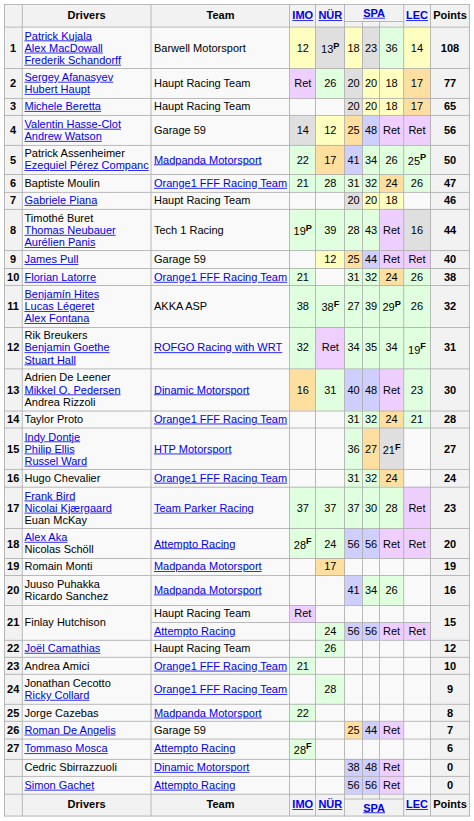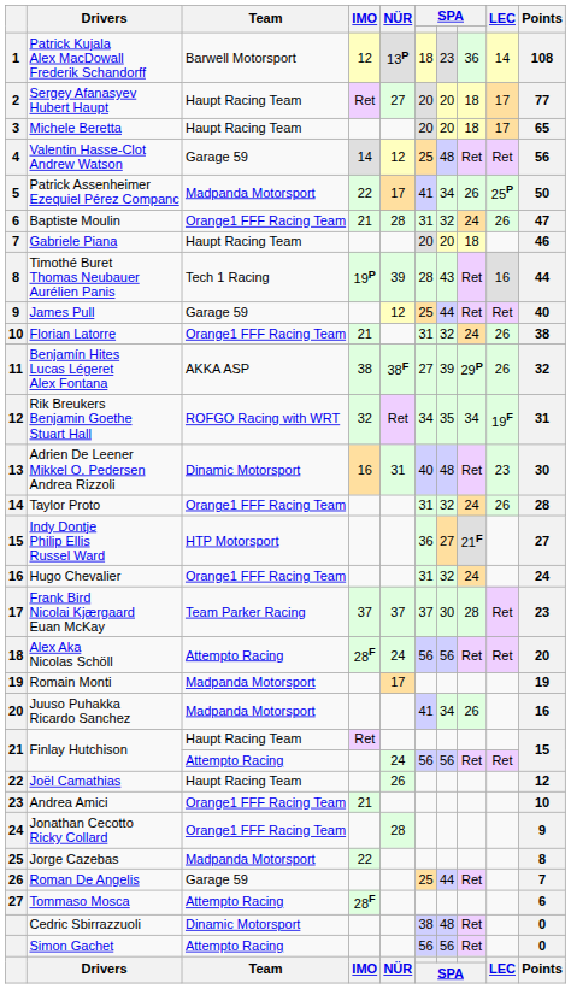 <table class="wikitable" style="font-size:85%; text-align:center;">
 <tr>
 <th rowspan=2></th>
 <th rowspan=2>Drivers</th>
 <th rowspan=2>Team</th>
 <th rowspan=2><a href='#'>IMO</a><br></th>
 <th rowspan=2><a href='#'>NÜR</a><br></th>
 <th colspan=3><a href='#'>SPA</a><br></th>
 <th rowspan=2><a href='#'>LEC</a><br></th>
 <th rowspan=2>Points</th>
 </tr>
 <tr>
 <th></th>
 <th></th>
 <th></th>
 </tr>
 <tr>
 <th>1</th>
 <td align=left> <a href='#'>Patrick Kujala</a><br> <a href='#'>Alex MacDowall</a><br> <a href='#'>Frederik Schandorff</a></td>
 <td align=left> Barwell Motorsport</td>
 <td style="background:#ffffbf;">12</td>
 <td style="background:#dfdfdf;">13<sup><strong>P</strong></sup></td>
 <td style="background:#ffffbf;">18</td>
 <td style="background:#dfdfdf;">23</td>
 <td style="background:#dfffdf;">36</td>
 <td style="background:#ffffbf;">14</td>
 <th>108</th>
 </tr>
 <tr>
 <th>2</th>
 <td align=left> <a href='#'>Sergey Afanasyev</a><br> <a href='#'>Hubert Haupt</a></td>
 <td align=left> Haupt Racing Team</td>
 <td style="background:#efcfff;">Ret</td>
-<td style="background:#dfffdf;">26</td>
+<td style="background:#dfffdf;">27</td>
 <td style="background:#dfdfdf;">20</td>
 <td style="background:#ffffbf;">20</td>
 <td style="background:#ffffbf;">18</td>
 <td style="background:#ffdf9f;">17</td>
 <th>77</th>
 </tr>
 <tr>
 <th>3</th>
 <td align=left> <a href='#'>Michele Beretta</a></td>
 <td align=left> Haupt Racing Team</td>
 <td></td>
 <td></td>
 <td style="background:#dfdfdf;">20</td>
 <td style="background:#ffffbf;">20</td>
 <td style="background:#ffffbf;">18</td>
 <td style="background:#ffdf9f;">17</td>
 <th>65</th>
 </tr>
 <tr>
 <th>4</th>
 <td align=left> <a href='#'>Valentin Hasse-Clot</a><br> <a href='#'>Andrew Watson</a></td>
 <td align=left> Garage 59</td>
 <td style="background:#dfdfdf;">14</td>
 <td style="background:#ffffbf;">12</td>
 <td style="background:#ffdf9f;">25</td>
 <td style="background:#cfcfff;">48</td>
 <td style="background:#efcfff;">Ret</td>
 <td style="background:#efcfff;">Ret</td>
 <th>56</th>
 </tr>
 <tr>
 <th>5</th>
 <td align=left> Patrick Assenheimer<br> <a href='#'>Ezequiel Pérez Companc</a></td>
 <td align=left> <a href='#'>Madpanda Motorsport</a></td>
 <td style="background:#dfffdf;">22</td>
 <td style="background:#ffdf9f;">17</td>
 <td style="background:#cfcfff;">41</td>
 <td style="background:#dfffdf;">34</td>
 <td style="background:#dfffdf;">26</td>
 <td style="background:#dfffdf;">25<sup><strong>P</strong></sup></td>
 <th>50</th>
 </tr>
 <tr>
 <th>6</th>
 <td align=left> Baptiste Moulin</td>
 <td align=left> <a href='#'>Orange1 FFF Racing Team</a></td>
 <td style="background:#dfffdf;">21</td>
 <td style="background:#dfffdf;">28</td>
 <td style="background:#dfffdf;">31</td>
 <td style="background:#dfffdf;">32</td>
 <td style="background:#ffdf9f;">24</td>
 <td style="background:#dfffdf;">26</td>
 <th>47</th>
 </tr>
 <tr>
 <th>7</th>
 <td align=left> <a href='#'>Gabriele Piana</a></td>
 <td align=left> Haupt Racing Team</td>
 <td></td>
 <td></td>
 <td style="background:#dfdfdf;">20</td>
 <td style="background:#ffffbf;">20</td>
 <td style="background:#ffffbf;">18</td>
 <td></td>
 <th>46</th>
 </tr>
 <tr>
 <th>8</th>
 <td align=left> Timothé Buret<br> <a href='#'>Thomas Neubauer</a><br> <a href='#'>Aurélien Panis</a></td>
 <td align=left> Tech 1 Racing</td>
 <td style="background:#dfffdf;">19<sup><strong>P</strong></sup></td>
 <td style="background:#dfffdf;">39</td>
 <td style="background:#dfffdf;">28</td>
 <td style="background:#dfffdf;">43</td>
 <td style="background:#efcfff;">Ret</td>
 <td style="background:#dfdfdf;">16</td>
 <th>44</th>
 </tr>
 <tr>
 <th>9</th>
 <td align=left> <a href='#'>James Pull</a></td>
 <td align=left> Garage 59</td>
 <td></td>
 <td style="background:#ffffbf;">12</td>
 <td style="background:#ffdf9f;">25</td>
 <td style="background:#cfcfff;">44</td>
 <td style="background:#efcfff;">Ret</td>
 <td style="background:#efcfff;">Ret</td>
 <th>40</th>
 </tr>
 <tr>
 <th>10</th>
 <td align=left> <a href='#'>Florian Latorre</a></td>
 <td align=left> <a href='#'>Orange1 FFF Racing Team</a></td>
 <td style="background:#dfffdf;">21</td>
 <td></td>
 <td style="background:#dfffdf;">31</td>
 <td style="background:#dfffdf;">32</td>
 <td style="background:#ffdf9f;">24</td>
 <td style="background:#dfffdf;">26</td>
 <th>38</th>
 </tr>
 <tr>
 <th>11</th>
 <td align=left> <a href='#'>Benjamín Hites</a><br> <a href='#'>Lucas Légeret</a><br> <a href='#'>Alex Fontana</a></td>
 <td align=left> AKKA ASP</td>
 <td style="background:#dfffdf;">38</td>
 <td style="background:#dfffdf;">38<sup><strong>F</strong></sup></td>
 <td style="background:#dfffdf;">27</td>
 <td style="background:#dfffdf;">39</td>
 <td style="background:#dfffdf;">29<sup><strong>P</strong></sup></td>
 <td style="background:#dfffdf;">26</td>
 <th>32</th>
 </tr>
 <tr>
 <th>12</th>
 <td align=left> Rik Breukers<br> <a href='#'>Benjamin Goethe</a><br> <a href='#'>Stuart Hall</a></td>
 <td align=left> <a href='#'>ROFGO Racing with WRT</a></td>
 <td style="background:#dfffdf;">32</td>
 <td style="background:#efcfff;">Ret</td>
 <td style="background:#dfffdf;">34</td>
 <td style="background:#dfffdf;">35</td>
 <td style="background:#dfffdf;">34</td>
 <td style="background:#dfffdf;">19<sup><strong>F</strong></sup></td>
 <th>31</th>
 </tr>
 <tr>
 <th>13</th>
 <td align=left> Adrien De Leener<br> <a href='#'>Mikkel O. Pedersen</a><br> Andrea Rizzoli</td>
 <td align=left> <a href='#'>Dinamic Motorsport</a></td>
 <td style="background:#ffdf9f;">16</td>
 <td style="background:#dfffdf;">31</td>
 <td style="background:#cfcfff;">40</td>
 <td style="background:#cfcfff;">48</td>
 <td style="background:#efcfff;">Ret</td>
 <td style="background:#dfffdf;">23</td>
 <th>30</th>
 </tr>
 <tr>
 <th>14</th>
 <td align=left> Taylor Proto</td>
 <td align=left> <a href='#'>Orange1 FFF Racing Team</a></td>
 <td></td>
 <td></td>
 <td style="background:#dfffdf;">31</td>
 <td style="background:#dfffdf;">32</td>
 <td style="background:#ffdf9f;">24</td>
-<td style="background:#dfffdf;">21</td>
+<td style="background:#dfffdf;">26</td>
 <th>28</th>
 </tr>
 <tr>
 <th>15</th>
 <td align=left> <a href='#'>Indy Dontje</a><br> <a href='#'>Philip Ellis</a><br> <a href='#'>Russel Ward</a></td>
 <td align=left> <a href='#'>HTP Motorsport</a></td>
 <td></td>
 <td></td>
 <td style="background:#dfffdf;">36</td>
 <td style="background:#ffdf9f;">27</td>
 <td style="background:#dfdfdf;">21<sup><strong>F</strong></sup></td>
 <td></td>
 <th>27</th>
 </tr>
 <tr>
 <th>16</th>
 <td align=left> Hugo Chevalier</td>
 <td align=left> <a href='#'>Orange1 FFF Racing Team</a></td>
 <td></td>
 <td></td>
 <td style="background:#dfffdf;">31</td>
 <td style="background:#dfffdf;">32</td>
 <td style="background:#ffdf9f;">24</td>
 <td></td>
 <th>24</th>
 </tr>
 <tr>
 <th>17</th>
 <td align=left> <a href='#'>Frank Bird</a><br> <a href='#'>Nicolai Kjærgaard</a><br> Euan McKay</td>
 <td align=left> <a href='#'>Team Parker Racing</a></td>
 <td style="background:#dfffdf;">37</td>
 <td style="background:#dfffdf;">37</td>
 <td style="background:#dfffdf;">37</td>
 <td style="background:#dfffdf;">30</td>
 <td style="background:#dfffdf;">28</td>
 <td style="background:#efcfff;">Ret</td>
 <th>23</th>
 </tr>
 <tr>
 <th>18</th>
 <td align=left> <a href='#'>Alex Aka</a><br> Nicolas Schöll</td>
 <td align=left> <a href='#'>Attempto Racing</a></td>
 <td style="background:#dfffdf;">28<sup><strong>F</strong></sup></td>
 <td style="background:#dfffdf;">24</td>
 <td style="background:#cfcfff;">56</td>
 <td style="background:#cfcfff;">56</td>
 <td style="background:#efcfff;">Ret</td>
 <td style="background:#efcfff;">Ret</td>
 <th>20</th>
 </tr>
 <tr>
 <th>19</th>
 <td align=left> Romain Monti</td>
 <td align=left> <a href='#'>Madpanda Motorsport</a></td>
 <td></td>
 <td style="background:#ffdf9f;">17</td>
 <td></td>
 <td></td>
 <td></td>
 <td></td>
 <th>19</th>
 </tr>
 <tr>
 <th>20</th>
 <td align=left> Juuso Puhakka<br> Ricardo Sanchez</td>
 <td align=left> <a href='#'>Madpanda Motorsport</a></td>
 <td></td>
 <td></td>
 <td style="background:#cfcfff;">41</td>
 <td style="background:#dfffdf;">34</td>
 <td style="background:#dfffdf;">26</td>
 <td></td>
 <th>16</th>
 </tr>
 <tr>
 <th rowspan=2>21</th>
 <td rowspan=2 align=left> Finlay Hutchison</td>
 <td align=left> Haupt Racing Team</td>
 <td style="background:#efcfff;">Ret</td>
 <td></td>
 <td></td>
 <td></td>
 <td></td>
 <td></td>
 <th rowspan=2>15</th>
 </tr>
 <tr>
 <td align=left> <a href='#'>Attempto Racing</a></td>
 <td></td>
 <td style="background:#dfffdf;">24</td>
 <td style="background:#cfcfff;">56</td>
 <td style="background:#cfcfff;">56</td>
 <td style="background:#efcfff;">Ret</td>
 <td style="background:#efcfff;">Ret</td>
 </tr>
 <tr>
 <th>22</th>
 <td align=left> <a href='#'>Joël Camathias</a></td>
 <td align=left> Haupt Racing Team</td>
 <td></td>
 <td style="background:#dfffdf;">26</td>
 <td></td>
 <td></td>
 <td></td>
 <td></td>
 <th>12</th>
 </tr>
 <tr>
 <th>23</th>
 <td align=left> Andrea Amici</td>
 <td align=left> <a href='#'>Orange1 FFF Racing Team</a></td>
 <td style="background:#dfffdf;">21</td>
 <td></td>
 <td></td>
 <td></td>
 <td></td>
 <td></td>
 <th>10</th>
 </tr>
 <tr>
 <th>24</th>
 <td align=left> Jonathan Cecotto<br> <a href='#'>Ricky Collard</a></td>
 <td align=left> <a href='#'>Orange1 FFF Racing Team</a></td>
 <td></td>
 <td style="background:#dfffdf;">28</td>
 <td></td>
 <td></td>
 <td></td>
 <td></td>
 <th>9</th>
 </tr>
 <tr>
 <th>25</th>
 <td align=left> Jorge Cazebas</td>
 <td align=left> <a href='#'>Madpanda Motorsport</a></td>
 <td style="background:#dfffdf;">22</td>
 <td></td>
 <td></td>
 <td></td>
 <td></td>
 <td></td>
 <th>8</th>
 </tr>
 <tr>
 <th>26</th>
 <td align=left> <a href='#'>Roman De Angelis</a></td>
 <td align=left> Garage 59</td>
 <td></td>
 <td></td>
 <td style="background:#ffdf9f;">25</td>
 <td style="background:#cfcfff;">44</td>
 <td style="background:#efcfff;">Ret</td>
 <td></td>
 <th>7</th>
 </tr>
 <tr>
 <th>27</th>
 <td align=left> <a href='#'>Tommaso Mosca</a></td>
 <td align=left> <a href='#'>Attempto Racing</a></td>
 <td style="background:#dfffdf;">28<sup><strong>F</strong></sup></td>
 <td></td>
 <td></td>
 <td></td>
 <td></td>
 <td></td>
 <th>6</th>
 </tr>
 <tr>
 <th></th>
 <td align=left> Cedric Sbirrazzuoli</td>
 <td align=left> <a href='#'>Dinamic Motorsport</a></td>
 <td></td>
 <td></td>
 <td style="background:#cfcfff;">38</td>
 <td style="background:#cfcfff;">48</td>
 <td style="background:#efcfff;">Ret</td>
 <td></td>
 <th>0</th>
 </tr>
 <tr>
 <th></th>
 <td align=left> <a href='#'>Simon Gachet</a></td>
 <td align=left> <a href='#'>Attempto Racing</a></td>
 <td></td>
 <td></td>
 <td style="background:#cfcfff;">56</td>
 <td style="background:#cfcfff;">56</td>
 <td style="background:#efcfff;">Ret</td>
 <td></td>
 <th>0</th>
 </tr>
 <tr>
 <th rowspan=2></th>
 <th rowspan=2>Drivers</th>
 <th rowspan=2>Team</th>
 <th rowspan=2><a href='#'>IMO</a><br></th>
 <th rowspan=2><a href='#'>NÜR</a><br></th>
 <th></th>
 <th></th>
 <th></th>
 <th rowspan=2><a href='#'>LEC</a><br></th>
 <th rowspan=2>Points</th>
 </tr>
 <tr>
 <th colspan=3><a href='#'>SPA</a><br></th>
 </tr>
 </table>
